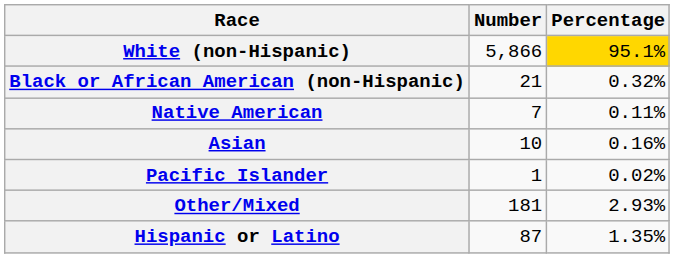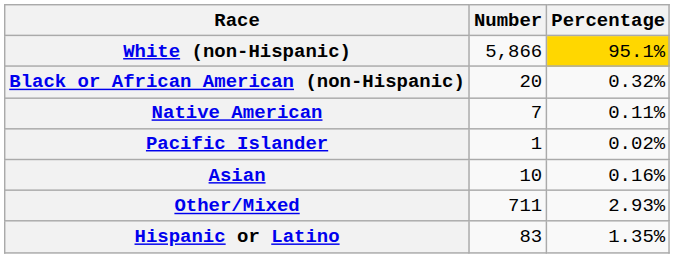 <table class="wikitable" style="text-align:right">
 <tr>
 <th scope="col">Race</th>
 <th scope="col">Number</th>
 <th scope="col">Percentage</th>
 </tr>
 <tr>
 <th scope="row"><a href='#'>White</a> (non-Hispanic)</th>
 <td>5,866</td>
 <td style="background: gold;">95.1%</td>
 </tr>
 <tr>
 <th scope="row"><a href='#'>Black or African American</a> (non-Hispanic)</th>
-<td>21</td>
+<td>20</td>
 <td>0.32%</td>
 </tr>
 <tr>
 <th scope="row"><a href='#'>Native American</a></th>
 <td>7</td>
 <td>0.11%</td>
 </tr>
 <tr>
+<th scope="row"><a href='#'>Pacific Islander</a></th>
+<td>1</td>
+<td>0.02%</td>
+</tr>
+<tr>
 <th scope="row"><a href='#'>Asian</a></th>
 <td>10</td>
 <td>0.16%</td>
 </tr>
 <tr>
-<th scope="row"><a href='#'>Pacific Islander</a></th>
-<td>1</td>
-<td>0.02%</td>
-</tr>
-<tr>
 <th scope="row"><a href='#'>Other/Mixed</a></th>
-<td>181</td>
+<td>711</td>
 <td>2.93%</td>
 </tr>
 <tr>
 <th scope="row"><a href='#'>Hispanic</a> or <a href='#'>Latino</a></th>
-<td>87</td>
+<td>83</td>
 <td>1.35%</td>
 </tr>
 </table>
